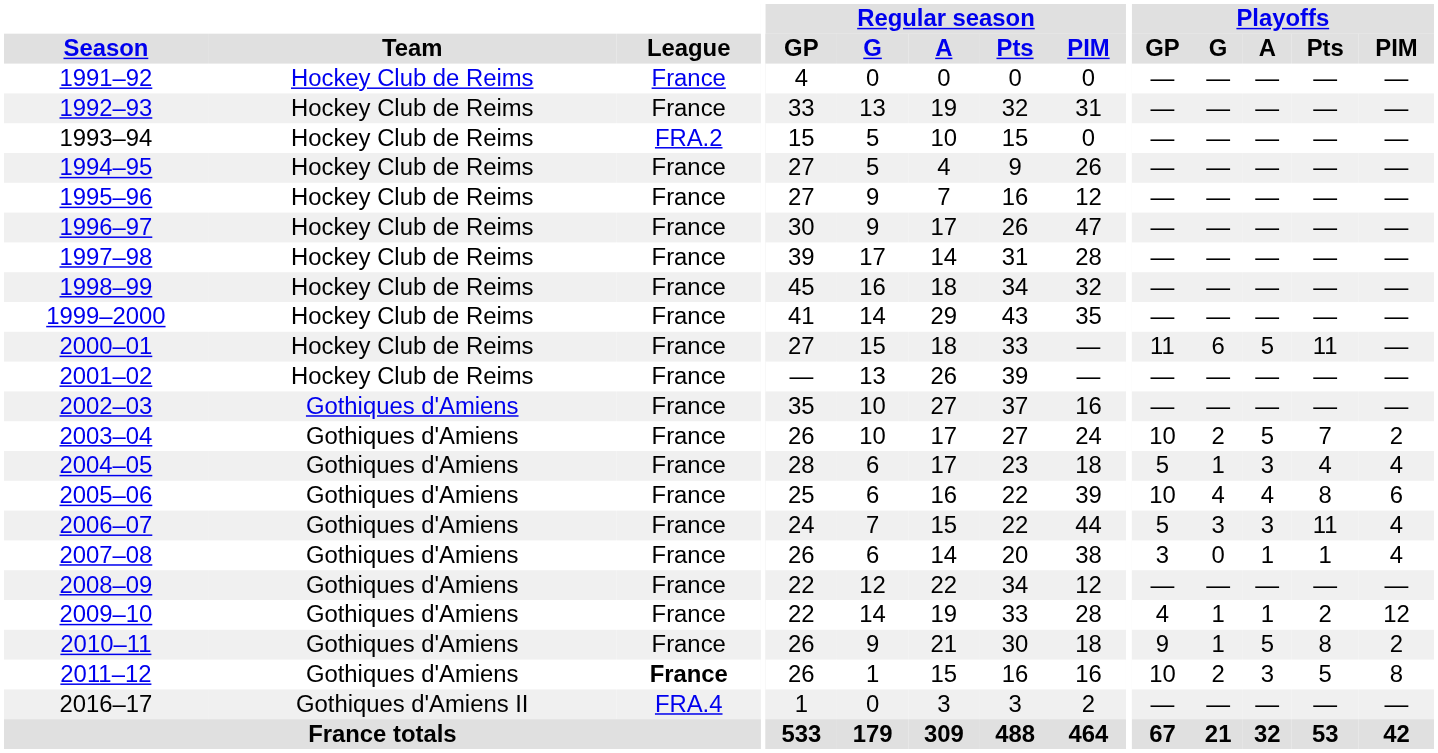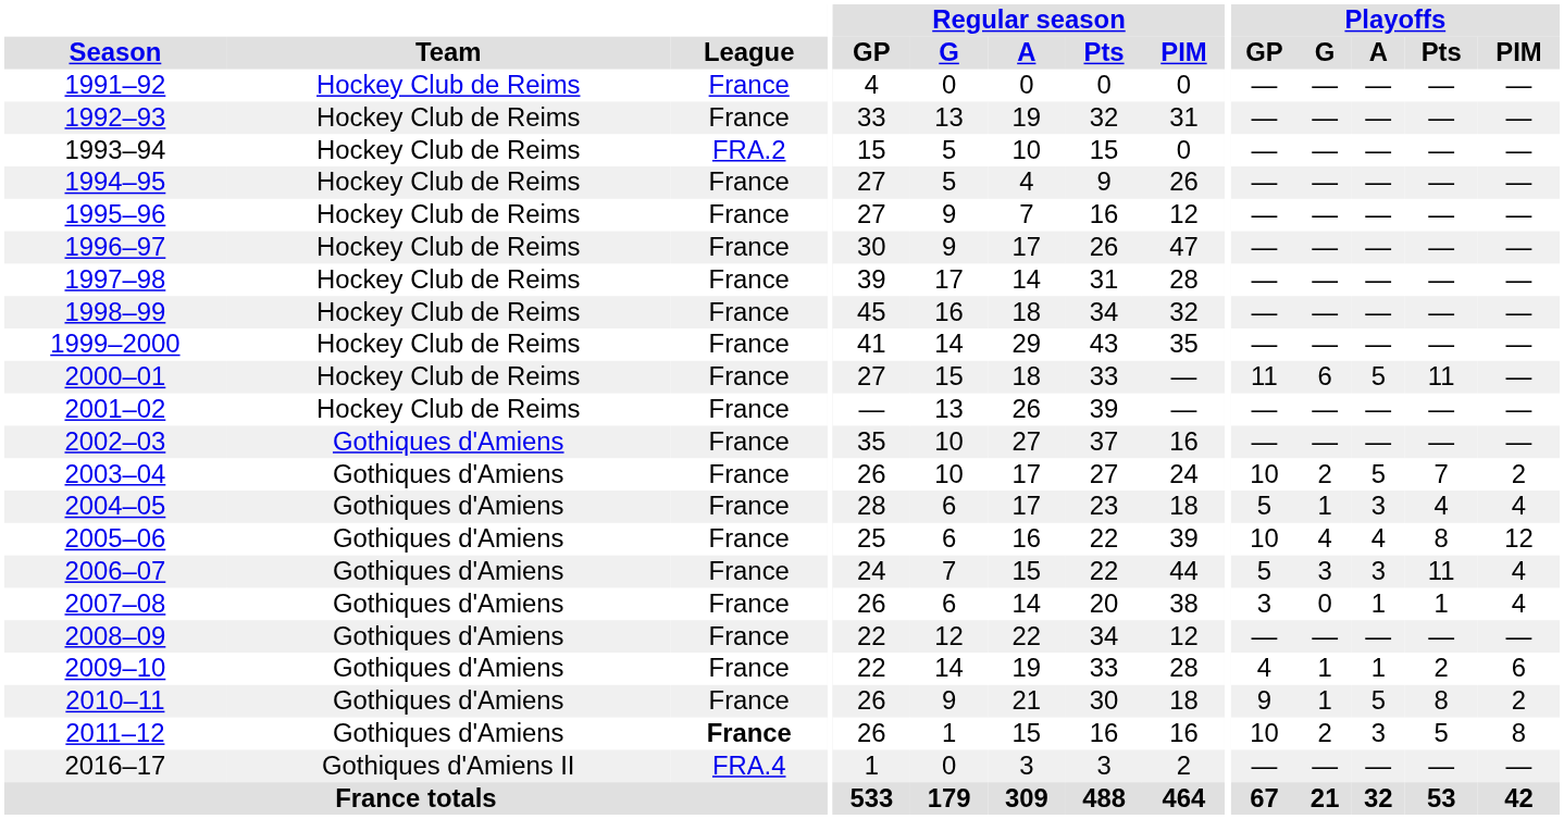 <table border="0" cellpadding="1" cellspacing="0" style="text-align:center; width:60em">
 <tr bgcolor="#e0e0e0">
 <th colspan="3" bgcolor="#ffffff"></th>
 <th rowspan="99" bgcolor="#ffffff"></th>
 <th colspan="5"><a href='#'>Regular season</a></th>
 <th rowspan="99" bgcolor="#ffffff"></th>
 <th colspan="5"><a href='#'>Playoffs</a></th>
 </tr>
 <tr bgcolor="#e0e0e0">
 <th><a href='#'>Season</a></th>
 <th>Team</th>
 <th>League</th>
 <th>GP</th>
 <th><a href='#'>G</a></th>
 <th><a href='#'>A</a></th>
 <th><a href='#'>Pts</a></th>
 <th><a href='#'>PIM</a></th>
 <th>GP</th>
 <th>G</th>
 <th>A</th>
 <th>Pts</th>
 <th>PIM</th>
 </tr>
 <tr>
 <td><a href='#'>1991–92</a></td>
 <td><a href='#'>Hockey Club de Reims</a></td>
 <td><a href='#'>France</a></td>
 <td>4</td>
 <td>0</td>
 <td>0</td>
 <td>0</td>
 <td>0</td>
 <td>—</td>
 <td>—</td>
 <td>—</td>
 <td>—</td>
 <td>—</td>
 </tr>
 <tr bgcolor="#f0f0f0">
 <td><a href='#'>1992–93</a></td>
 <td>Hockey Club de Reims</td>
 <td>France</td>
 <td>33</td>
 <td>13</td>
 <td>19</td>
 <td>32</td>
 <td>31</td>
 <td>—</td>
 <td>—</td>
 <td>—</td>
 <td>—</td>
 <td>—</td>
 </tr>
 <tr>
 <td>1993–94</td>
 <td>Hockey Club de Reims</td>
 <td><a href='#'>FRA.2</a></td>
 <td>15</td>
 <td>5</td>
 <td>10</td>
 <td>15</td>
 <td>0</td>
 <td>—</td>
 <td>—</td>
 <td>—</td>
 <td>—</td>
 <td>—</td>
 </tr>
 <tr bgcolor="#f0f0f0">
 <td><a href='#'>1994–95</a></td>
 <td>Hockey Club de Reims</td>
 <td>France</td>
 <td>27</td>
 <td>5</td>
 <td>4</td>
 <td>9</td>
 <td>26</td>
 <td>—</td>
 <td>—</td>
 <td>—</td>
 <td>—</td>
 <td>—</td>
 </tr>
 <tr>
 <td><a href='#'>1995–96</a></td>
 <td>Hockey Club de Reims</td>
 <td>France</td>
 <td>27</td>
 <td>9</td>
 <td>7</td>
 <td>16</td>
 <td>12</td>
 <td>—</td>
 <td>—</td>
 <td>—</td>
 <td>—</td>
 <td>—</td>
 </tr>
 <tr bgcolor="#f0f0f0">
 <td><a href='#'>1996–97</a></td>
 <td>Hockey Club de Reims</td>
 <td>France</td>
 <td>30</td>
 <td>9</td>
 <td>17</td>
 <td>26</td>
 <td>47</td>
 <td>—</td>
 <td>—</td>
 <td>—</td>
 <td>—</td>
 <td>—</td>
 </tr>
 <tr>
 <td><a href='#'>1997–98</a></td>
 <td>Hockey Club de Reims</td>
 <td>France</td>
 <td>39</td>
 <td>17</td>
 <td>14</td>
 <td>31</td>
 <td>28</td>
 <td>—</td>
 <td>—</td>
 <td>—</td>
 <td>—</td>
 <td>—</td>
 </tr>
 <tr bgcolor="#f0f0f0">
 <td><a href='#'>1998–99</a></td>
 <td>Hockey Club de Reims</td>
 <td>France</td>
 <td>45</td>
 <td>16</td>
 <td>18</td>
 <td>34</td>
 <td>32</td>
 <td>—</td>
 <td>—</td>
 <td>—</td>
 <td>—</td>
 <td>—</td>
 </tr>
 <tr>
 <td><a href='#'>1999–2000</a></td>
 <td>Hockey Club de Reims</td>
 <td>France</td>
 <td>41</td>
 <td>14</td>
 <td>29</td>
 <td>43</td>
 <td>35</td>
 <td>—</td>
 <td>—</td>
 <td>—</td>
 <td>—</td>
 <td>—</td>
 </tr>
 <tr bgcolor="#f0f0f0">
 <td><a href='#'>2000–01</a></td>
 <td>Hockey Club de Reims</td>
 <td>France</td>
 <td>27</td>
 <td>15</td>
 <td>18</td>
 <td>33</td>
 <td>—</td>
 <td>11</td>
 <td>6</td>
 <td>5</td>
 <td>11</td>
 <td>—</td>
 </tr>
 <tr>
 <td><a href='#'>2001–02</a></td>
 <td>Hockey Club de Reims</td>
 <td>France</td>
 <td>—</td>
 <td>13</td>
 <td>26</td>
 <td>39</td>
 <td>—</td>
 <td>—</td>
 <td>—</td>
 <td>—</td>
 <td>—</td>
 <td>—</td>
 </tr>
 <tr bgcolor="#f0f0f0">
 <td><a href='#'>2002–03</a></td>
 <td><a href='#'>Gothiques d'Amiens</a></td>
 <td>France</td>
 <td>35</td>
 <td>10</td>
 <td>27</td>
 <td>37</td>
 <td>16</td>
 <td>—</td>
 <td>—</td>
 <td>—</td>
 <td>—</td>
 <td>—</td>
 </tr>
 <tr>
 <td><a href='#'>2003–04</a></td>
 <td>Gothiques d'Amiens</td>
 <td>France</td>
 <td>26</td>
 <td>10</td>
 <td>17</td>
 <td>27</td>
 <td>24</td>
 <td>10</td>
 <td>2</td>
 <td>5</td>
 <td>7</td>
 <td>2</td>
 </tr>
 <tr bgcolor="#f0f0f0">
 <td><a href='#'>2004–05</a></td>
 <td>Gothiques d'Amiens</td>
 <td>France</td>
 <td>28</td>
 <td>6</td>
 <td>17</td>
 <td>23</td>
 <td>18</td>
 <td>5</td>
 <td>1</td>
 <td>3</td>
 <td>4</td>
 <td>4</td>
 </tr>
 <tr>
 <td><a href='#'>2005–06</a></td>
 <td>Gothiques d'Amiens</td>
 <td>France</td>
 <td>25</td>
 <td>6</td>
 <td>16</td>
 <td>22</td>
 <td>39</td>
 <td>10</td>
 <td>4</td>
 <td>4</td>
 <td>8</td>
-<td>6</td>
+<td>12</td>
 </tr>
 <tr bgcolor="#f0f0f0">
 <td><a href='#'>2006–07</a></td>
 <td>Gothiques d'Amiens</td>
 <td>France</td>
 <td>24</td>
 <td>7</td>
 <td>15</td>
 <td>22</td>
 <td>44</td>
 <td>5</td>
 <td>3</td>
 <td>3</td>
 <td>11</td>
 <td>4</td>
 </tr>
 <tr>
 <td><a href='#'>2007–08</a></td>
 <td>Gothiques d'Amiens</td>
 <td>France</td>
 <td>26</td>
 <td>6</td>
 <td>14</td>
 <td>20</td>
 <td>38</td>
 <td>3</td>
 <td>0</td>
 <td>1</td>
 <td>1</td>
 <td>4</td>
 </tr>
 <tr bgcolor="#f0f0f0">
 <td><a href='#'>2008–09</a></td>
 <td>Gothiques d'Amiens</td>
 <td>France</td>
 <td>22</td>
 <td>12</td>
 <td>22</td>
 <td>34</td>
 <td>12</td>
 <td>—</td>
 <td>—</td>
 <td>—</td>
 <td>—</td>
 <td>—</td>
 </tr>
 <tr>
 <td><a href='#'>2009–10</a></td>
 <td>Gothiques d'Amiens</td>
 <td>France</td>
 <td>22</td>
 <td>14</td>
 <td>19</td>
 <td>33</td>
 <td>28</td>
 <td>4</td>
 <td>1</td>
 <td>1</td>
 <td>2</td>
-<td>12</td>
+<td>6</td>
 </tr>
 <tr bgcolor="#f0f0f0">
 <td><a href='#'>2010–11</a></td>
 <td>Gothiques d'Amiens</td>
 <td>France</td>
 <td>26</td>
 <td>9</td>
 <td>21</td>
 <td>30</td>
 <td>18</td>
 <td>9</td>
 <td>1</td>
 <td>5</td>
 <td>8</td>
 <td>2</td>
 </tr>
 <tr>
 <td><a href='#'>2011–12</a></td>
 <td>Gothiques d'Amiens</td>
 <td><strong>France</strong></td>
 <td>26</td>
 <td>1</td>
 <td>15</td>
 <td>16</td>
 <td>16</td>
 <td>10</td>
 <td>2</td>
 <td>3</td>
 <td>5</td>
 <td>8</td>
 </tr>
 <tr bgcolor="#f0f0f0">
 <td>2016–17</td>
 <td>Gothiques d'Amiens II</td>
 <td><a href='#'>FRA.4</a></td>
 <td>1</td>
 <td>0</td>
 <td>3</td>
 <td>3</td>
 <td>2</td>
 <td>—</td>
 <td>—</td>
 <td>—</td>
 <td>—</td>
 <td>—</td>
 </tr>
 <tr bgcolor="#e0e0e0">
 <th colspan="3">France totals</th>
 <th>533</th>
 <th>179</th>
 <th>309</th>
 <th>488</th>
 <th>464</th>
 <th>67</th>
 <th>21</th>
 <th>32</th>
 <th>53</th>
 <th>42</th>
 </tr>
 </table>
